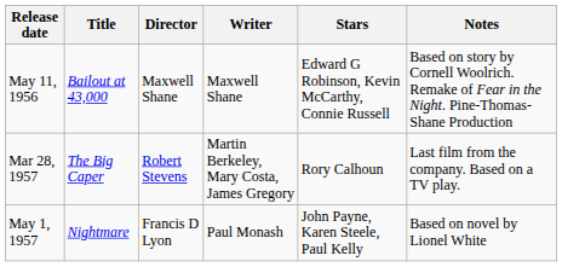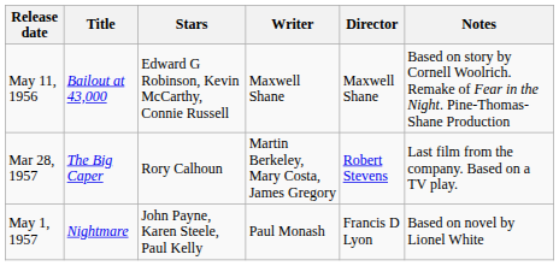 <table class="wikitable sortable plainrowheaders">
 <tr>
 <th scope="col">Release date</th>
 <th scope="col">Title</th>
+<th scope="col">Stars</th>
+<th scope="col">Writer</th>
 <th scope="col">Director</th>
-<th scope="col">Writer</th>
-<th scope="col">Stars</th>
 <th scope="col" class="unsortable">Notes</th>
 </tr>
 <tr>
 <td>May 11, 1956</td>
 <td><em><a href='#'>Bailout at 43,000</a></em></td>
+<td>Edward G Robinson, Kevin McCarthy, Connie Russell</td>
 <td>Maxwell Shane</td>
 <td>Maxwell Shane</td>
-<td>Edward G Robinson, Kevin McCarthy, Connie Russell</td>
 <td>Based on story by Cornell Woolrich. Remake of <em>Fear in the Night</em>. Pine-Thomas-Shane Production</td>
 </tr>
 <tr>
 <td>Mar 28, 1957</td>
 <td><em><a href='#'>The Big Caper</a></em></td>
+<td>Rory Calhoun</td>
+<td>Martin Berkeley, Mary Costa, James Gregory</td>
 <td><a href='#'>Robert Stevens</a></td>
-<td>Martin Berkeley, Mary Costa, James Gregory</td>
-<td>Rory Calhoun</td>
 <td>Last film from the company. Based on a TV play.</td>
 </tr>
 <tr>
 <td>May 1, 1957</td>
 <td><em><a href='#'>Nightmare</a></em></td>
+<td>John Payne, Karen Steele, Paul Kelly</td>
+<td>Paul Monash</td>
 <td>Francis D Lyon</td>
-<td>Paul Monash</td>
-<td>John Payne, Karen Steele, Paul Kelly</td>
 <td>Based on novel by Lionel White</td>
 </tr>
 </table>
